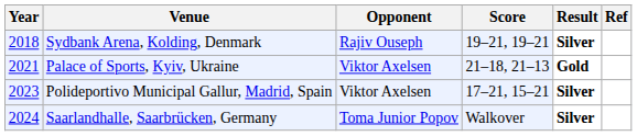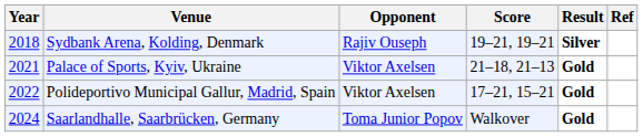 <table class="sortable wikitable" style="font-size: 90%;">
 <tr>
 <th>Year</th>
 <th>Venue</th>
 <th>Opponent</th>
 <th>Score</th>
 <th>Result</th>
 <th>Ref</th>
 </tr>
 <tr style="background:#ECF2FF">
 <td align="center"><a href='#'>2018</a></td>
 <td align="left"><a href='#'>Sydbank Arena</a>, <a href='#'>Kolding</a>, Denmark</td>
 <td align="left"> <a href='#'>Rajiv Ouseph</a></td>
 <td align="left">19–21, 19–21</td>
 <td style="text-align:left; background:white"> <strong>Silver</strong></td>
 <td style="text-align:center; background:white"></td>
 </tr>
 <tr style="background:#ECF2FF">
 <td align="center"><a href='#'>2021</a></td>
 <td align="left"><a href='#'>Palace of Sports</a>, <a href='#'>Kyiv</a>, Ukraine</td>
 <td align="left"> <a href='#'>Viktor Axelsen</a></td>
 <td align="left">21–18, 21–13</td>
 <td style="text-align:left; background:white"> <strong>Gold</strong></td>
 <td style="text-align:center; background:white"></td>
 </tr>
 <tr style="background:#ECF2FF">
-<td align="center"><a href='#'>2023</a></td>
+<td align="center"><a href='#'>2022</a></td>
 <td align="left">Polideportivo Municipal Gallur, <a href='#'>Madrid</a>, Spain</td>
 <td align="left"> Viktor Axelsen</td>
 <td align="left">17–21, 15–21</td>
-<td style="text-align:left; background:white"> <strong>Silver</strong></td>
+<td style="text-align:left; background:white"> <strong>Gold</strong></td>
 <td style="text-align:center; background:white"></td>
 </tr>
 <tr style="background:#ECF2FF">
 <td align="center"><a href='#'>2024</a></td>
 <td align="left"><a href='#'>Saarlandhalle</a>, <a href='#'>Saarbrücken</a>, Germany</td>
 <td align="left"> <a href='#'>Toma Junior Popov</a></td>
 <td align="left">Walkover</td>
-<td style="text-align:left; background:white"> <strong>Silver</strong></td>
+<td style="text-align:left; background:white"> <strong>Gold</strong></td>
 <td style="text-align:center; background:white"></td>
 </tr>
 </table>
